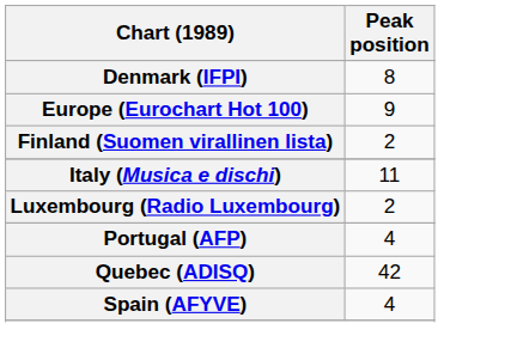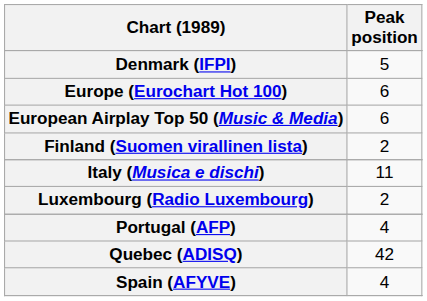 <table class="wikitable sortable plainrowheaders" style="text-align:center">
 <tr>
 <th>Chart (1989)</th>
 <th>Peak<br>position</th>
 </tr>
 <tr>
 </tr>
 <tr>
 </tr>
 <tr>
 <th scope="row">Denmark (<a href='#'>IFPI</a>)</th>
-<td>8</td>
+<td>5</td>
 </tr>
 <tr>
 <th scope="row">Europe (<a href='#'>Eurochart Hot 100</a>)</th>
-<td>9</td>
+<td>6</td>
+</tr>
+<tr>
+<th scope="row">European Airplay Top 50 (<em><a href='#'>Music & Media</a></em>)</th>
+<td>6</td>
 </tr>
 <tr>
 <th scope="row">Finland (<a href='#'>Suomen virallinen lista</a>)</th>
 <td>2</td>
 </tr>
 <tr>
 </tr>
 <tr>
 </tr>
 <tr>
 <th scope="row">Italy (<em><a href='#'>Musica e dischi</a></em>)</th>
 <td>11</td>
 </tr>
 <tr>
 <th scope="row">Luxembourg (<a href='#'>Radio Luxembourg</a>)</th>
 <td align="center">2</td>
 </tr>
 <tr>
 </tr>
 <tr>
 </tr>
 <tr>
 </tr>
 <tr>
 </tr>
 <tr>
 <th scope="row">Portugal (<a href='#'>AFP</a>)</th>
 <td>4</td>
 </tr>
 <tr>
 <th scope="row">Quebec (<a href='#'>ADISQ</a>)</th>
 <td align="center">42</td>
 </tr>
 <tr>
 <th scope="row">Spain (<a href='#'>AFYVE</a>)</th>
 <td>4</td>
 </tr>
 <tr>
 </tr>
 <tr>
 </tr>
 <tr>
 </tr>
 <tr>
 </tr>
 </table>
